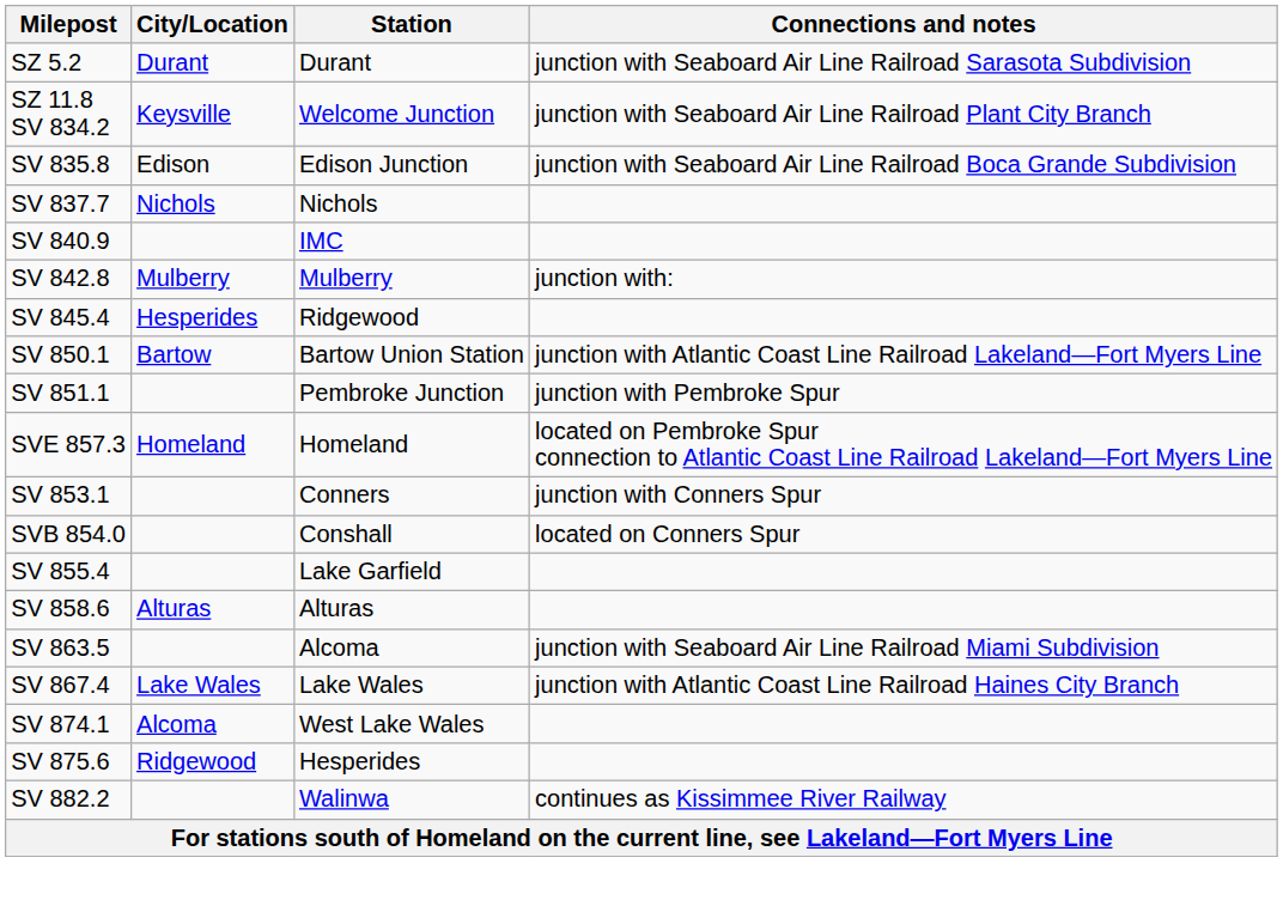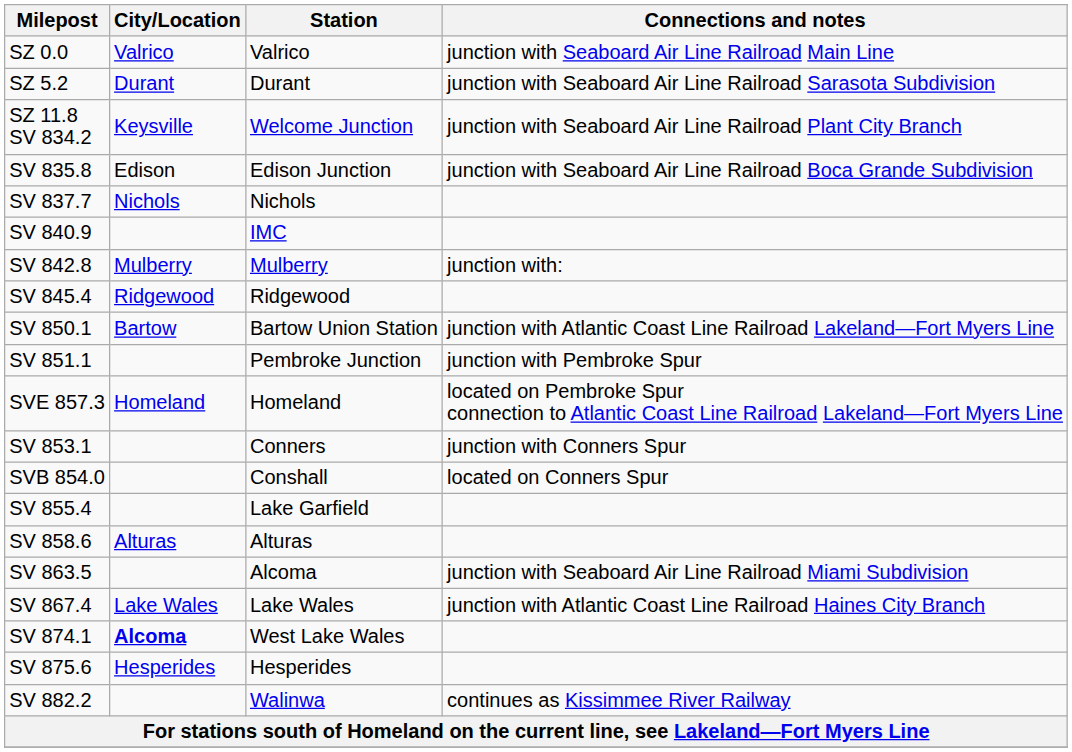 <table class="wikitable">
 <tr>
 <th>Milepost</th>
 <th>City/Location</th>
 <th>Station</th>
 <th>Connections and notes</th>
+</tr>
+<tr>
+<td>SZ 0.0</td>
+<td><a href='#'>Valrico</a></td>
+<td>Valrico</td>
+<td>junction with <a href='#'>Seaboard Air Line Railroad</a> <a href='#'>Main Line</a></td>
 </tr>
 <tr>
 <td>SZ 5.2</td>
 <td><a href='#'>Durant</a></td>
 <td>Durant</td>
 <td>junction with Seaboard Air Line Railroad <a href='#'>Sarasota Subdivision</a></td>
 </tr>
 <tr>
 <td>SZ 11.8<br>SV 834.2</td>
 <td><a href='#'>Keysville</a></td>
 <td><a href='#'>Welcome Junction</a></td>
 <td>junction with Seaboard Air Line Railroad <a href='#'>Plant City Branch</a></td>
 </tr>
 <tr>
 <td>SV 835.8</td>
 <td>Edison</td>
 <td>Edison Junction</td>
 <td>junction with Seaboard Air Line Railroad <a href='#'>Boca Grande Subdivision</a></td>
 </tr>
 <tr>
 <td>SV 837.7</td>
 <td><a href='#'>Nichols</a></td>
 <td>Nichols</td>
 <td></td>
 </tr>
 <tr>
 <td>SV 840.9</td>
 <td></td>
 <td><a href='#'>IMC</a></td>
 <td></td>
 </tr>
 <tr>
 <td>SV 842.8</td>
 <td><a href='#'>Mulberry</a></td>
 <td><a href='#'>Mulberry</a></td>
 <td>junction with:<br></td>
 </tr>
 <tr>
 <td>SV 845.4</td>
-<td><a href='#'>Hesperides</a></td>
+<td><a href='#'>Ridgewood</a></td>
 <td>Ridgewood</td>
 <td></td>
 </tr>
 <tr>
 <td>SV 850.1</td>
 <td><a href='#'>Bartow</a></td>
 <td>Bartow Union Station</td>
 <td>junction with Atlantic Coast Line Railroad <a href='#'>Lakeland—Fort Myers Line</a></td>
 </tr>
 <tr>
 <td>SV 851.1</td>
 <td></td>
 <td>Pembroke Junction</td>
 <td>junction with Pembroke Spur</td>
 </tr>
 <tr>
 <td>SVE 857.3</td>
 <td><a href='#'>Homeland</a></td>
 <td>Homeland</td>
 <td>located on Pembroke Spur<br>connection to <a href='#'>Atlantic Coast Line Railroad</a> <a href='#'>Lakeland—Fort Myers Line</a></td>
 </tr>
 <tr>
 <td>SV 853.1</td>
 <td></td>
 <td>Conners</td>
 <td>junction with Conners Spur</td>
 </tr>
 <tr>
 <td>SVB 854.0</td>
 <td></td>
 <td>Conshall</td>
 <td>located on Conners Spur</td>
 </tr>
 <tr>
 <td>SV 855.4</td>
 <td></td>
 <td>Lake Garfield</td>
 <td></td>
 </tr>
 <tr>
 <td>SV 858.6</td>
 <td><a href='#'>Alturas</a></td>
 <td>Alturas</td>
 <td></td>
 </tr>
 <tr>
 <td>SV 863.5</td>
 <td></td>
 <td>Alcoma</td>
 <td>junction with Seaboard Air Line Railroad <a href='#'>Miami Subdivision</a></td>
 </tr>
 <tr>
 <td>SV 867.4</td>
 <td><a href='#'>Lake Wales</a></td>
 <td>Lake Wales</td>
 <td>junction with Atlantic Coast Line Railroad <a href='#'>Haines City Branch</a></td>
 </tr>
 <tr>
 <td>SV 874.1</td>
-<td><a href='#'>Alcoma</a></td>
+<td><strong><a href='#'>Alcoma</a></strong></td>
 <td>West Lake Wales</td>
 <td></td>
 </tr>
 <tr>
 <td>SV 875.6</td>
-<td><a href='#'>Ridgewood</a></td>
+<td><a href='#'>Hesperides</a></td>
 <td>Hesperides</td>
 <td></td>
 </tr>
 <tr>
 <td>SV 882.2</td>
 <td></td>
 <td><a href='#'>Walinwa</a></td>
 <td>continues as <a href='#'>Kissimmee River Railway</a></td>
 </tr>
 <tr>
 <th colspan=4>For stations south of Homeland on the current line, see <a href='#'>Lakeland—Fort Myers Line</a></th>
 </tr>
 <tr>
 </tr>
 </table>
